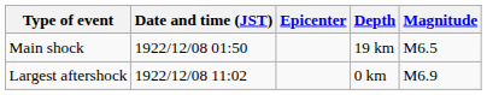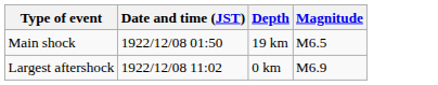 <table class="wikitable" style="font-size:90%; line-height:1.3em">
 <tr>
 <th>Type of event</th>
 <th>Date and time (<a href='#'>JST</a>)</th>
-<th><a href='#'>Epicenter</a></th>
 <th><a href='#'>Depth</a></th>
 <th><a href='#'>Magnitude</a></th>
 </tr>
 <tr>
 <td>Main shock</td>
 <td>1922/12/08 01:50</td>
-<td></td>
 <td>19 km</td>
 <td>M6.5</td>
 </tr>
 <tr>
 <td>Largest aftershock</td>
 <td>1922/12/08 11:02</td>
-<td></td>
 <td>0 km</td>
 <td>M6.9</td>
 </tr>
 </table>
